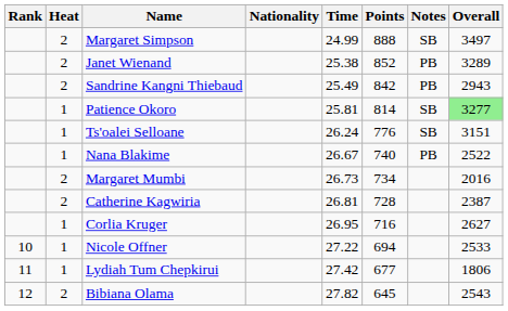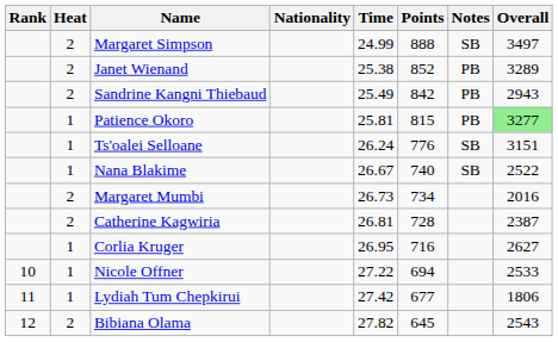 <table class="wikitable sortable" style="text-align:center">
 <tr>
 <th>Rank</th>
 <th>Heat</th>
 <th>Name</th>
 <th>Nationality</th>
 <th>Time</th>
 <th>Points</th>
 <th>Notes</th>
 <th>Overall</th>
 </tr>
 <tr>
 <td></td>
 <td>2</td>
 <td align="left"><a href='#'>Margaret Simpson</a></td>
 <td align=left></td>
 <td>24.99</td>
 <td>888</td>
 <td>SB</td>
 <td>3497</td>
 </tr>
 <tr>
 <td></td>
 <td>2</td>
 <td align="left"><a href='#'>Janet Wienand</a></td>
 <td align=left></td>
 <td>25.38</td>
 <td>852</td>
 <td>PB</td>
 <td>3289</td>
 </tr>
 <tr>
 <td></td>
 <td>2</td>
 <td align="left"><a href='#'>Sandrine Kangni Thiebaud</a></td>
 <td align=left></td>
 <td>25.49</td>
 <td>842</td>
 <td>PB</td>
 <td>2943</td>
 </tr>
 <tr>
 <td></td>
 <td>1</td>
 <td align="left"><a href='#'>Patience Okoro</a></td>
 <td align=left></td>
 <td>25.81</td>
-<td>814</td>
-<td>SB</td>
+<td>815</td>
+<td>PB</td>
 <td style="background: lightgreen;">3277</td>
 </tr>
 <tr>
 <td></td>
 <td>1</td>
 <td align="left"><a href='#'>Ts'oalei Selloane</a></td>
 <td align=left></td>
 <td>26.24</td>
 <td>776</td>
 <td>SB</td>
 <td>3151</td>
 </tr>
 <tr>
 <td></td>
 <td>1</td>
 <td align="left"><a href='#'>Nana Blakime</a></td>
 <td align=left></td>
 <td>26.67</td>
 <td>740</td>
-<td>PB</td>
+<td>SB</td>
 <td>2522</td>
 </tr>
 <tr>
 <td></td>
 <td>2</td>
 <td align="left"><a href='#'>Margaret Mumbi</a></td>
 <td align=left></td>
 <td>26.73</td>
 <td>734</td>
 <td></td>
 <td>2016</td>
 </tr>
 <tr>
 <td></td>
 <td>2</td>
 <td align="left"><a href='#'>Catherine Kagwiria</a></td>
 <td align=left></td>
 <td>26.81</td>
 <td>728</td>
 <td></td>
 <td>2387</td>
 </tr>
 <tr>
 <td></td>
 <td>1</td>
 <td align="left"><a href='#'>Corlia Kruger</a></td>
 <td align=left></td>
 <td>26.95</td>
 <td>716</td>
 <td></td>
 <td>2627</td>
 </tr>
 <tr>
 <td>10</td>
 <td>1</td>
 <td align="left"><a href='#'>Nicole Offner</a></td>
 <td align=left></td>
 <td>27.22</td>
 <td>694</td>
 <td></td>
 <td>2533</td>
 </tr>
 <tr>
 <td>11</td>
 <td>1</td>
 <td align="left"><a href='#'>Lydiah Tum Chepkirui</a></td>
 <td align=left></td>
 <td>27.42</td>
 <td>677</td>
 <td></td>
 <td>1806</td>
 </tr>
 <tr>
 <td>12</td>
 <td>2</td>
 <td align="left"><a href='#'>Bibiana Olama</a></td>
 <td align=left></td>
 <td>27.82</td>
 <td>645</td>
 <td></td>
 <td>2543</td>
 </tr>
 </table>
